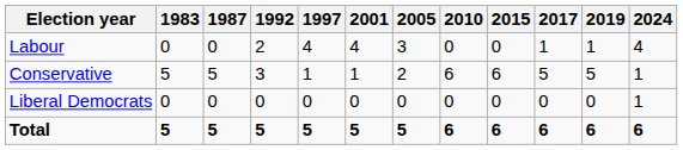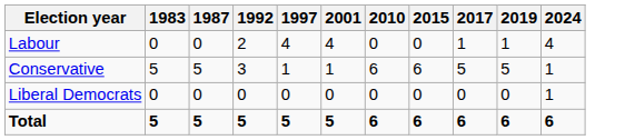 <table class="wikitable">
 <tr>
 <th>Election year</th>
 <th>1983</th>
 <th>1987</th>
 <th>1992</th>
 <th>1997</th>
 <th>2001</th>
-<th>2005</th>
 <th>2010</th>
 <th>2015</th>
 <th>2017</th>
 <th>2019</th>
 <th>2024</th>
 </tr>
 <tr>
 <td><a href='#'>Labour</a></td>
 <td>0</td>
 <td>0</td>
 <td>2</td>
 <td>4</td>
 <td>4</td>
-<td>3</td>
 <td>0</td>
 <td>0</td>
 <td>1</td>
 <td>1</td>
 <td>4</td>
 </tr>
 <tr>
 <td><a href='#'>Conservative</a></td>
 <td>5</td>
 <td>5</td>
 <td>3</td>
 <td>1</td>
 <td>1</td>
-<td>2</td>
 <td>6</td>
 <td>6</td>
 <td>5</td>
 <td>5</td>
 <td>1</td>
 </tr>
 <tr>
 <td><a href='#'>Liberal Democrats</a></td>
-<td>0</td>
 <td>0</td>
 <td>0</td>
 <td>0</td>
 <td>0</td>
 <td>0</td>
 <td>0</td>
 <td>0</td>
 <td>0</td>
 <td>0</td>
 <td>1</td>
 </tr>
 <tr>
 <td><strong>Total</strong></td>
 <td><strong>5</strong></td>
 <td><strong>5</strong></td>
 <td><strong>5</strong></td>
 <td><strong>5</strong></td>
 <td><strong>5</strong></td>
-<td><strong>5</strong></td>
 <td><strong>6</strong></td>
 <td><strong>6</strong></td>
 <td><strong>6</strong></td>
 <td><strong>6</strong></td>
 <td><strong>6</strong></td>
 </tr>
 </table>
